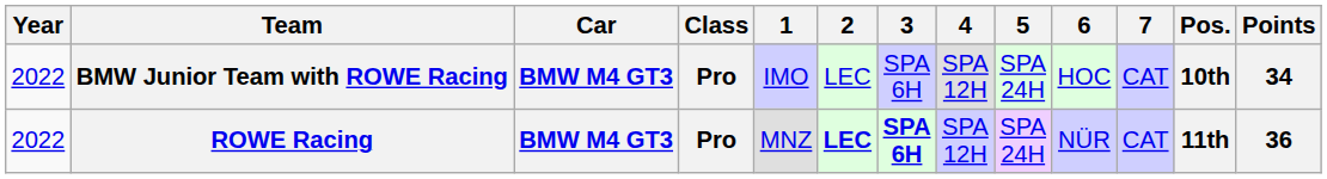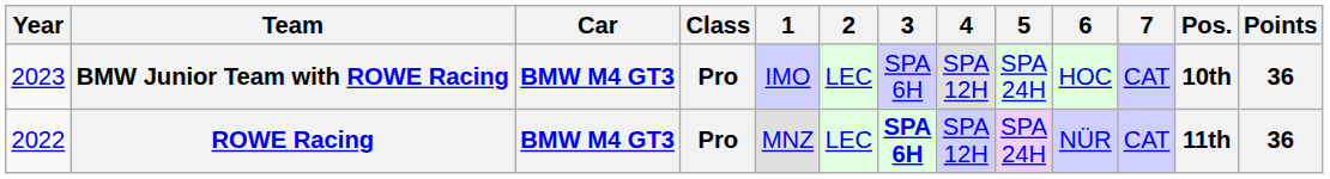 <table class="wikitable" border="1" style="text-align:center; font-size:90%;">
 <tr>
 <th>Year</th>
 <th>Team</th>
 <th>Car</th>
 <th>Class</th>
 <th>1</th>
 <th>2</th>
 <th>3</th>
 <th>4</th>
 <th>5</th>
 <th>6</th>
 <th>7</th>
 <th>Pos.</th>
 <th>Points</th>
 </tr>
 <tr>
-<td><a href='#'>2022</a></td>
+<td><a href='#'>2023</a></td>
 <th>BMW Junior Team with <a href='#'>ROWE Racing</a></th>
 <th><a href='#'>BMW M4 GT3</a></th>
 <th>Pro</th>
 <td style="background:#CFCFFF;"><a href='#'>IMO</a><br></td>
 <td style="background:#DFFFDF;"><a href='#'>LEC</a><br></td>
 <td style="background:#CFCFFF;"><a href='#'>SPA<br>6H</a><br></td>
 <td style="background:#DFDFDF;"><a href='#'>SPA<br>12H</a><br></td>
 <td style="background:#DFFFDF;"><a href='#'>SPA<br>24H</a><br></td>
 <td style="background:#DFFFDF;"><a href='#'>HOC</a><br></td>
 <td style="background:#CFCFFF;"><a href='#'>CAT</a><br></td>
 <th>10th</th>
-<th>34</th>
+<th>36</th>
 </tr>
 <tr>
 <td><a href='#'>2022</a></td>
 <th><a href='#'>ROWE Racing</a></th>
 <th><a href='#'>BMW M4 GT3</a></th>
 <th>Pro</th>
 <td style="background:#DFDFDF;"><a href='#'>MNZ</a><br></td>
-<td style="background:#DFFFDF;"><strong><a href='#'>LEC</a><br></strong></td>
+<td style="background:#DFFFDF;"><a href='#'>LEC</a><br></td>
 <td style="background:#DFFFDF;"><strong><a href='#'>SPA<br>6H</a><br></strong></td>
 <td style="background:#CFCFFF;"><a href='#'>SPA<br>12H</a><br></td>
 <td style="background:#EFCFFF;"><a href='#'>SPA<br>24H</a><br></td>
 <td style="background:#CFCFFF;"><a href='#'>NÜR</a><br></td>
 <td style="background:#CFCFFF;"><a href='#'>CAT</a><br></td>
 <th>11th</th>
 <th>36</th>
 </tr>
 </table>
